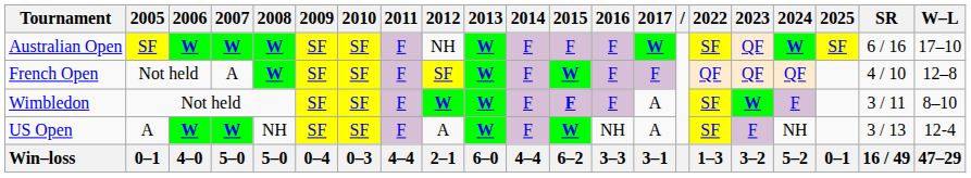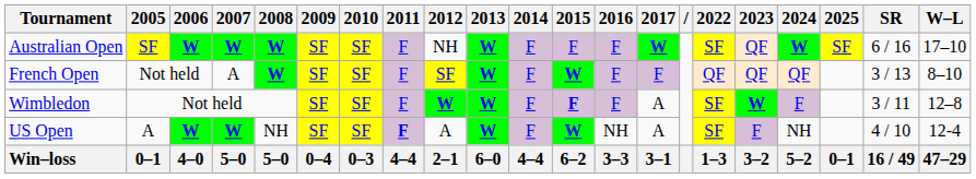 <table class="wikitable" style="text-align:center;font-size:97%">
 <tr>
 <th>Tournament</th>
 <th>2005</th>
 <th>2006</th>
 <th>2007</th>
 <th>2008</th>
 <th>2009</th>
 <th>2010</th>
 <th>2011</th>
 <th>2012</th>
 <th>2013</th>
 <th>2014</th>
 <th>2015</th>
 <th>2016</th>
 <th>2017</th>
 <th>/</th>
 <th>2022</th>
 <th>2023</th>
 <th>2024</th>
 <th>2025</th>
 <th>SR</th>
 <th>W–L</th>
 </tr>
 <tr>
 <td align="left"><a href='#'>Australian Open</a></td>
 <td style="background:yellow"><a href='#'>SF</a></td>
 <td style="background:lime"><a href='#'><strong>W</strong></a></td>
 <td style="background:lime"><a href='#'><strong>W</strong></a></td>
 <td style="background:lime"><a href='#'><strong>W</strong></a></td>
 <td style="background:yellow"><a href='#'>SF</a></td>
 <td style="background:yellow"><a href='#'>SF</a></td>
 <td style="background:thistle"><a href='#'>F</a></td>
 <td>NH</td>
 <td style="background:lime"><a href='#'><strong>W</strong></a></td>
 <td style="background:thistle"><a href='#'>F</a></td>
 <td style="background:thistle"><a href='#'>F</a></td>
 <td style="background:thistle"><a href='#'>F</a></td>
 <td style="background:lime"><a href='#'><strong>W</strong></a></td>
 <td rowspan=4></td>
 <td style="background:yellow"><a href='#'>SF</a></td>
 <td style="background:#ffebcd"><a href='#'>QF</a></td>
 <td style="background:lime"><a href='#'><strong>W</strong></a></td>
 <td style="background:yellow"><a href='#'>SF</a></td>
 <td>6 / 16</td>
 <td>17–10</td>
 </tr>
 <tr>
 <td align="left"><a href='#'>French Open</a></td>
 <td colspan="2">Not held</td>
 <td>A</td>
 <td style="background:lime"><a href='#'><strong>W</strong></a></td>
 <td style="background:yellow;"><a href='#'>SF</a></td>
 <td style="background:yellow;"><a href='#'>SF</a></td>
 <td style="background:thistle;"><a href='#'>F</a></td>
 <td style="background:yellow;"><a href='#'>SF</a></td>
 <td style="background:lime"><a href='#'><strong>W</strong></a></td>
 <td style="background:thistle;"><a href='#'>F</a></td>
 <td style="background:lime"><a href='#'><strong>W</strong></a></td>
 <td style="background:thistle;"><a href='#'>F</a></td>
 <td style="background:thistle;"><a href='#'>F</a></td>
 <td style="background:#ffebcd"><a href='#'>QF</a></td>
 <td style="background:#ffebcd"><a href='#'>QF</a></td>
 <td style="background:#ffebcd"><a href='#'>QF</a></td>
 <td></td>
-<td>4 / 10</td>
-<td>12–8</td>
+<td>3 / 13</td>
+<td>8–10</td>
 </tr>
 <tr>
 <td align="left"><a href='#'>Wimbledon</a></td>
 <td colspan="4">Not held</td>
 <td style="background:yellow"><a href='#'>SF</a></td>
 <td style="background:yellow"><a href='#'>SF</a></td>
 <td style="background:thistle"><a href='#'>F</a></td>
 <td style="background:lime"><a href='#'><strong>W</strong></a></td>
 <td style="background:lime"><a href='#'><strong>W</strong></a></td>
 <td style="background:thistle;"><a href='#'>F</a></td>
 <td style="background:thistle;"><strong><a href='#'>F</a></strong></td>
 <td style="background:thistle;"><a href='#'>F</a></td>
 <td>A</td>
 <td style="background:yellow"><a href='#'>SF</a></td>
 <td style="background:lime"><a href='#'><strong>W</strong></a></td>
 <td style="background:thistle;"><a href='#'>F</a></td>
 <td></td>
 <td>3 / 11</td>
-<td>8–10</td>
+<td>12–8</td>
 </tr>
 <tr>
 <td align="left"><a href='#'>US Open</a></td>
 <td>A</td>
 <td style="background:lime"><a href='#'><strong>W</strong></a></td>
 <td style="background:lime"><a href='#'><strong>W</strong></a></td>
 <td>NH</td>
 <td style="background:yellow"><a href='#'>SF</a></td>
 <td style="background:yellow"><a href='#'>SF</a></td>
-<td style="background:thistle;"><a href='#'>F</a></td>
+<td style="background:thistle;"><strong><a href='#'>F</a></strong></td>
 <td>A</td>
 <td style="background:lime"><a href='#'><strong>W</strong></a></td>
 <td style="background:thistle;"><a href='#'>F</a></td>
 <td style="background:lime"><a href='#'><strong>W</strong></a></td>
 <td>NH</td>
 <td>A</td>
 <td style="background:yellow"><a href='#'>SF</a></td>
 <td style="background:thistle"><a href='#'>F</a> </td>
 <td>NH</td>
 <td></td>
-<td>3 / 13</td>
+<td>4 / 10</td>
 <td>12-4</td>
 </tr>
 <tr>
 <th style="text-align:left">Win–loss</th>
 <th>0–1</th>
 <th>4–0</th>
 <th>5–0</th>
 <th>5–0</th>
 <th>0–4</th>
 <th>0–3</th>
 <th>4–4</th>
 <th>2–1</th>
 <th>6–0</th>
 <th>4–4</th>
 <th>6–2</th>
 <th>3–3</th>
 <th>3–1</th>
 <th></th>
 <th>1–3</th>
 <th>3–2</th>
 <th>5–2</th>
 <th>0–1</th>
 <th>16 / 49</th>
 <th>47–29</th>
 </tr>
 </table>
